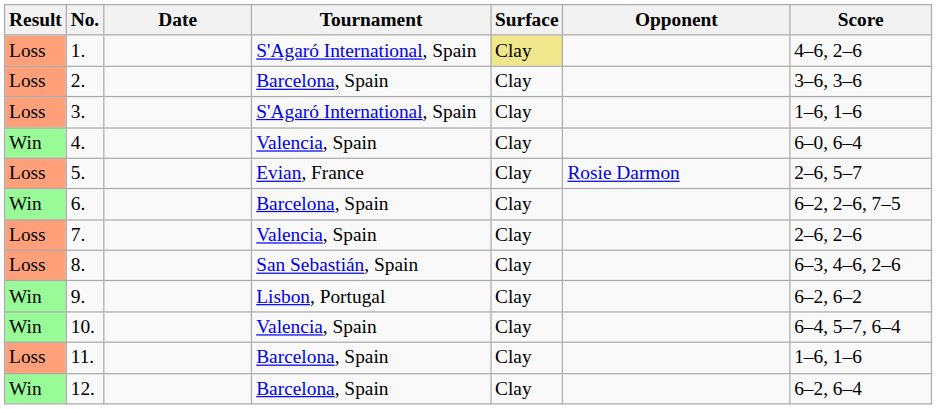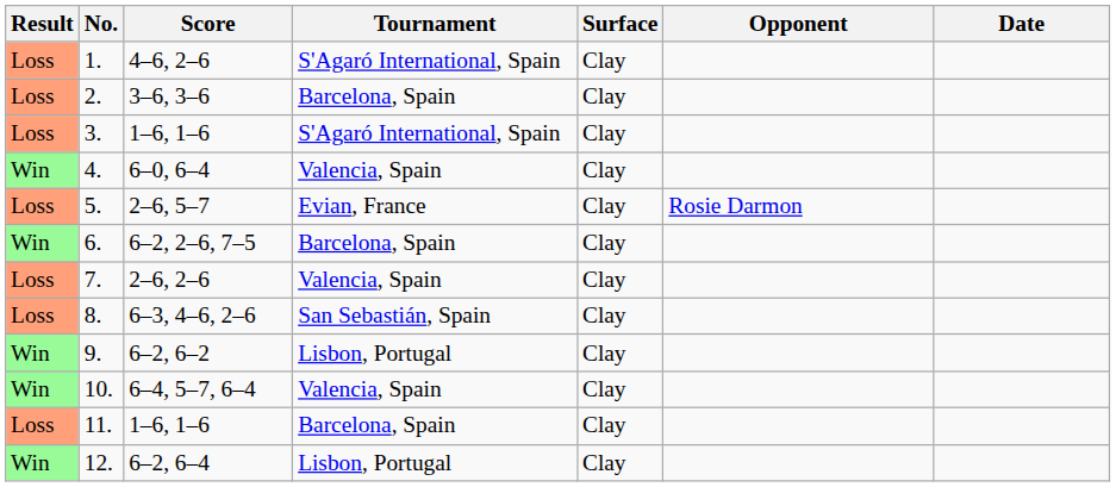 <table class="sortable wikitable">
 <tr>
 <th>Result</th>
 <th style="width:20px" class="unsortable">No.</th>
-<th style="width:115px">Date</th>
+<th style="width:110px" class="unsortable">Score</th>
 <th style="width:190px">Tournament</th>
 <th style="width:50px">Surface</th>
 <th style="width:180px">Opponent</th>
-<th style="width:110px" class="unsortable">Score</th>
+<th style="width:115px">Date</th>
 </tr>
 <tr>
 <td style="background:#ffa07a;">Loss</td>
 <td>1.</td>
+<td>4–6, 2–6</td>
+<td><a href='#'>S'Agaró International</a>, Spain</td>
+<td>Clay</td>
+<td> </td>
 <td></td>
-<td><a href='#'>S'Agaró International</a>, Spain</td>
-<td style="background: khaki;">Clay</td>
-<td> </td>
-<td>4–6, 2–6</td>
 </tr>
 <tr>
 <td style="background:#ffa07a;">Loss</td>
 <td>2.</td>
-<td></td>
+<td>3–6, 3–6</td>
 <td><a href='#'>Barcelona</a>, Spain</td>
 <td>Clay</td>
 <td> </td>
-<td>3–6, 3–6</td>
+<td></td>
 </tr>
 <tr>
 <td style="background:#ffa07a;">Loss</td>
 <td>3.</td>
-<td></td>
+<td>1–6, 1–6</td>
 <td><a href='#'>S'Agaró International</a>, Spain</td>
 <td>Clay</td>
 <td> </td>
-<td>1–6, 1–6</td>
+<td></td>
 </tr>
 <tr>
 <td style="background:#98fb98;">Win</td>
 <td>4.</td>
-<td></td>
+<td>6–0, 6–4</td>
 <td><a href='#'>Valencia</a>, Spain</td>
 <td>Clay</td>
 <td> </td>
-<td>6–0, 6–4</td>
+<td></td>
 </tr>
 <tr>
 <td style="background:#ffa07a;">Loss</td>
 <td>5.</td>
-<td></td>
+<td>2–6, 5–7</td>
 <td><a href='#'>Evian</a>, France</td>
 <td>Clay</td>
 <td> <a href='#'>Rosie Darmon</a></td>
-<td>2–6, 5–7</td>
+<td></td>
 </tr>
 <tr>
 <td style="background:#98fb98;">Win</td>
 <td>6.</td>
-<td></td>
+<td>6–2, 2–6, 7–5</td>
 <td><a href='#'>Barcelona</a>, Spain</td>
 <td>Clay</td>
 <td> </td>
-<td>6–2, 2–6, 7–5</td>
+<td></td>
 </tr>
 <tr>
 <td style="background:#ffa07a;">Loss</td>
 <td>7.</td>
-<td></td>
+<td>2–6, 2–6</td>
 <td><a href='#'>Valencia</a>, Spain</td>
 <td>Clay</td>
 <td> </td>
-<td>2–6, 2–6</td>
+<td></td>
 </tr>
 <tr>
 <td style="background:#ffa07a;">Loss</td>
 <td>8.</td>
-<td></td>
+<td>6–3, 4–6, 2–6</td>
 <td><a href='#'>San Sebastián</a>, Spain</td>
 <td>Clay</td>
 <td> </td>
-<td>6–3, 4–6, 2–6</td>
+<td></td>
 </tr>
 <tr bgcolor=>
 <td style="background:#98fb98;">Win</td>
 <td>9.</td>
-<td></td>
+<td>6–2, 6–2</td>
 <td><a href='#'>Lisbon</a>, Portugal</td>
 <td>Clay</td>
 <td> </td>
-<td>6–2, 6–2</td>
+<td></td>
 </tr>
 <tr bgcolor=>
 <td style="background:#98fb98;">Win</td>
 <td>10.</td>
-<td></td>
+<td>6–4, 5–7, 6–4</td>
 <td><a href='#'>Valencia</a>, Spain</td>
 <td>Clay</td>
 <td> </td>
-<td>6–4, 5–7, 6–4</td>
+<td></td>
 </tr>
 <tr>
 <td style="background:#ffa07a;">Loss</td>
 <td>11.</td>
-<td></td>
+<td>1–6, 1–6</td>
 <td><a href='#'>Barcelona</a>, Spain</td>
 <td>Clay</td>
 <td> </td>
-<td>1–6, 1–6</td>
+<td></td>
 </tr>
 <tr bgcolor=>
 <td style="background:#98fb98;">Win</td>
 <td>12.</td>
-<td></td>
-<td><a href='#'>Barcelona</a>, Spain</td>
+<td>6–2, 6–4</td>
+<td><a href='#'>Lisbon</a>, Portugal</td>
 <td>Clay</td>
 <td> </td>
-<td>6–2, 6–4</td>
+<td></td>
 </tr>
 </table>
